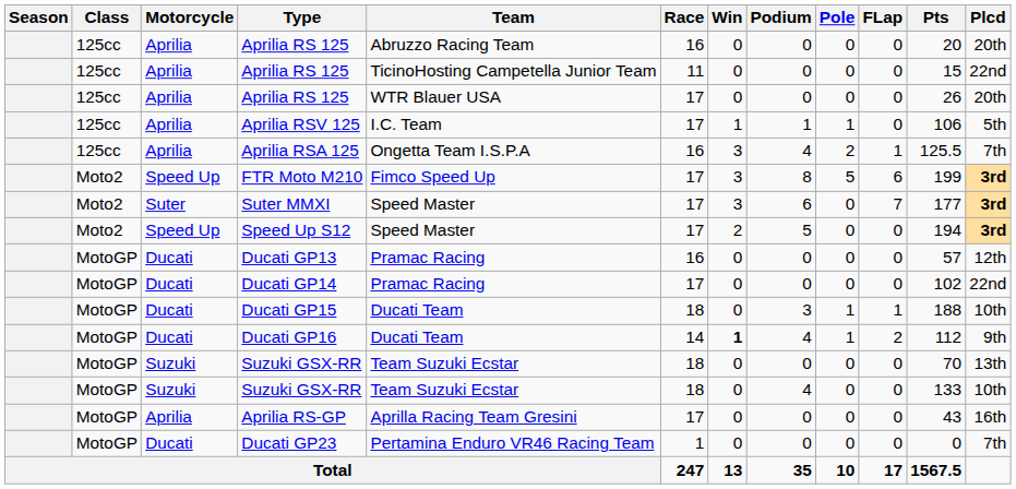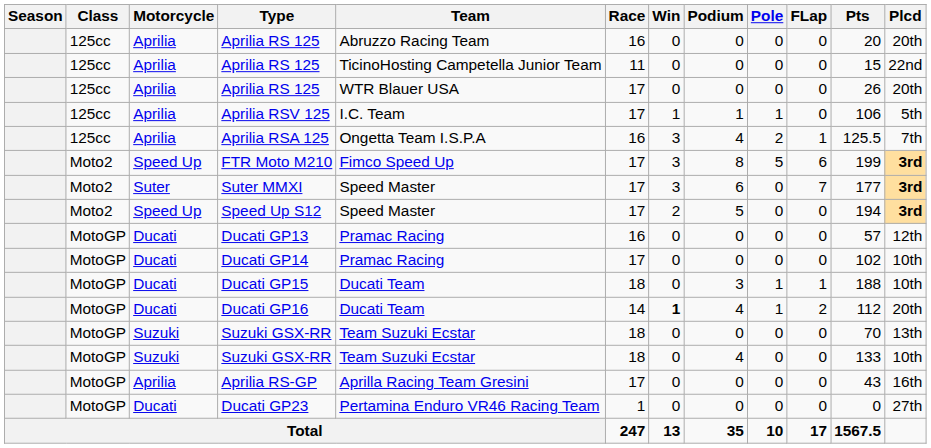 <table class="wikitable" style=text-align:right;">
 <tr>
 <th>Season</th>
 <th>Class</th>
 <th>Motorcycle</th>
 <th>Type</th>
 <th>Team</th>
 <th>Race</th>
 <th>Win</th>
 <th>Podium</th>
 <th><a href='#'>Pole</a></th>
 <th>FLap</th>
 <th>Pts</th>
 <th>Plcd</th>
 </tr>
 <tr>
 <th></th>
 <td style="text-align:left;">125cc</td>
 <td style="text-align:left;"><a href='#'>Aprilia</a></td>
 <td style="text-align:left;"><a href='#'>Aprilia RS 125</a></td>
 <td style="text-align:left;">Abruzzo Racing Team</td>
 <td>16</td>
 <td>0</td>
 <td>0</td>
 <td>0</td>
 <td>0</td>
 <td>20</td>
 <td>20th</td>
 </tr>
 <tr>
 <th></th>
 <td style="text-align:left;">125cc</td>
 <td style="text-align:left;"><a href='#'>Aprilia</a></td>
 <td style="text-align:left;"><a href='#'>Aprilia RS 125</a></td>
 <td style="text-align:left;">TicinoHosting Campetella Junior Team</td>
 <td>11</td>
 <td>0</td>
 <td>0</td>
 <td>0</td>
 <td>0</td>
 <td>15</td>
 <td>22nd</td>
 </tr>
 <tr>
 <th></th>
 <td style="text-align:left;">125cc</td>
 <td style="text-align:left;"><a href='#'>Aprilia</a></td>
 <td style="text-align:left;"><a href='#'>Aprilia RS 125</a></td>
 <td style="text-align:left;">WTR Blauer USA</td>
 <td>17</td>
 <td>0</td>
 <td>0</td>
 <td>0</td>
 <td>0</td>
 <td>26</td>
 <td>20th</td>
 </tr>
 <tr>
 <th></th>
 <td style="text-align:left;">125cc</td>
 <td style="text-align:left;"><a href='#'>Aprilia</a></td>
 <td style="text-align:left;"><a href='#'>Aprilia RSV 125</a></td>
 <td style="text-align:left;">I.C. Team</td>
 <td>17</td>
 <td>1</td>
 <td>1</td>
 <td>1</td>
 <td>0</td>
 <td>106</td>
 <td>5th</td>
 </tr>
 <tr>
 <th></th>
 <td style="text-align:left;">125cc</td>
 <td style="text-align:left;"><a href='#'>Aprilia</a></td>
 <td style="text-align:left;"><a href='#'>Aprilia RSA 125</a></td>
 <td style="text-align:left;">Ongetta Team I.S.P.A</td>
 <td>16</td>
 <td>3</td>
 <td>4</td>
 <td>2</td>
 <td>1</td>
 <td>125.5</td>
 <td>7th</td>
 </tr>
 <tr>
 <th></th>
 <td style="text-align:left;">Moto2</td>
 <td style="text-align:left;"><a href='#'>Speed Up</a></td>
 <td style="text-align:left;"><a href='#'>FTR Moto M210</a></td>
 <td style="text-align:left;"><a href='#'>Fimco Speed Up</a></td>
 <td>17</td>
 <td>3</td>
 <td>8</td>
 <td>5</td>
 <td>6</td>
 <td>199</td>
 <td style="background:#FFDF9F;"><strong>3rd</strong></td>
 </tr>
 <tr>
 <th></th>
 <td style="text-align:left;">Moto2</td>
 <td style="text-align:left;"><a href='#'>Suter</a></td>
 <td style="text-align:left;"><a href='#'>Suter MMXI</a></td>
 <td style="text-align:left;">Speed Master</td>
 <td>17</td>
 <td>3</td>
 <td>6</td>
 <td>0</td>
 <td>7</td>
 <td>177</td>
 <td style="background:#FFDF9F;"><strong>3rd</strong></td>
 </tr>
 <tr>
 <th></th>
 <td style="text-align:left;">Moto2</td>
 <td style="text-align:left;"><a href='#'>Speed Up</a></td>
 <td style="text-align:left;"><a href='#'>Speed Up S12</a></td>
 <td style="text-align:left;">Speed Master</td>
 <td>17</td>
 <td>2</td>
 <td>5</td>
 <td>0</td>
 <td>0</td>
 <td>194</td>
 <td style="background:#FFDF9F;"><strong>3rd</strong></td>
 </tr>
 <tr>
 <th></th>
 <td style="text-align:left;">MotoGP</td>
 <td style="text-align:left;"><a href='#'>Ducati</a></td>
 <td style="text-align:left;"><a href='#'>Ducati GP13</a></td>
 <td style="text-align:left;"><a href='#'>Pramac Racing</a></td>
 <td>16</td>
 <td>0</td>
 <td>0</td>
 <td>0</td>
 <td>0</td>
 <td>57</td>
 <td>12th</td>
 </tr>
 <tr>
 <th></th>
 <td style="text-align:left;">MotoGP</td>
 <td style="text-align:left;"><a href='#'>Ducati</a></td>
 <td style="text-align:left;"><a href='#'>Ducati GP14</a></td>
 <td style="text-align:left;"><a href='#'>Pramac Racing</a></td>
 <td>17</td>
 <td>0</td>
 <td>0</td>
 <td>0</td>
 <td>0</td>
 <td>102</td>
-<td>22nd</td>
+<td>10th</td>
 </tr>
 <tr>
 <th></th>
 <td style="text-align:left;">MotoGP</td>
 <td style="text-align:left;"><a href='#'>Ducati</a></td>
 <td style="text-align:left;"><a href='#'>Ducati GP15</a></td>
 <td style="text-align:left;"><a href='#'>Ducati Team</a></td>
 <td>18</td>
 <td>0</td>
 <td>3</td>
 <td>1</td>
 <td>1</td>
 <td>188</td>
 <td>10th</td>
 </tr>
 <tr>
 <th></th>
 <td style="text-align:left;">MotoGP</td>
 <td style="text-align:left;"><a href='#'>Ducati</a></td>
 <td style="text-align:left;"><a href='#'>Ducati GP16</a></td>
 <td style="text-align:left;"><a href='#'>Ducati Team</a></td>
 <td>14</td>
 <td><strong>1</strong></td>
 <td>4</td>
 <td>1</td>
 <td>2</td>
 <td>112</td>
-<td>9th</td>
+<td>20th</td>
 </tr>
 <tr>
 <th></th>
 <td style="text-align:left;">MotoGP</td>
 <td style="text-align:left;"><a href='#'>Suzuki</a></td>
 <td style="text-align:left;"><a href='#'>Suzuki GSX-RR</a></td>
 <td style="text-align:left;"><a href='#'>Team Suzuki Ecstar</a></td>
 <td>18</td>
 <td>0</td>
 <td>0</td>
 <td>0</td>
 <td>0</td>
 <td>70</td>
 <td>13th</td>
 </tr>
 <tr>
 <th></th>
 <td style="text-align:left;">MotoGP</td>
 <td style="text-align:left;"><a href='#'>Suzuki</a></td>
 <td style="text-align:left;"><a href='#'>Suzuki GSX-RR</a></td>
 <td style="text-align:left;"><a href='#'>Team Suzuki Ecstar</a></td>
 <td>18</td>
 <td>0</td>
 <td>4</td>
 <td>0</td>
 <td>0</td>
 <td>133</td>
 <td>10th</td>
 </tr>
 <tr>
 <th></th>
 <td style="text-align:left;">MotoGP</td>
 <td style="text-align:left;"><a href='#'>Aprilia</a></td>
 <td style="text-align:left;"><a href='#'>Aprilia RS-GP</a></td>
 <td style="text-align:left;"><a href='#'>Aprilla Racing Team Gresini</a></td>
 <td>17</td>
 <td>0</td>
 <td>0</td>
 <td>0</td>
 <td>0</td>
 <td>43</td>
 <td>16th</td>
 </tr>
 <tr>
 <th></th>
 <td style="text-align:left;">MotoGP</td>
 <td style="text-align:left;"><a href='#'>Ducati</a></td>
 <td style="text-align:left;"><a href='#'>Ducati GP23</a></td>
 <td style="text-align:left;"><a href='#'>Pertamina Enduro VR46 Racing Team</a></td>
 <td>1</td>
 <td>0</td>
 <td>0</td>
 <td>0</td>
 <td>0</td>
 <td>0</td>
-<td>7th</td>
+<td>27th</td>
 </tr>
 <tr>
 <th colspan="5">Total</th>
 <td><strong>247</strong></td>
 <td><strong>13</strong></td>
 <td><strong>35</strong></td>
 <td><strong>10</strong></td>
 <td><strong>17</strong></td>
 <td><strong>1567.5</strong></td>
 <td></td>
 </tr>
 </table>
